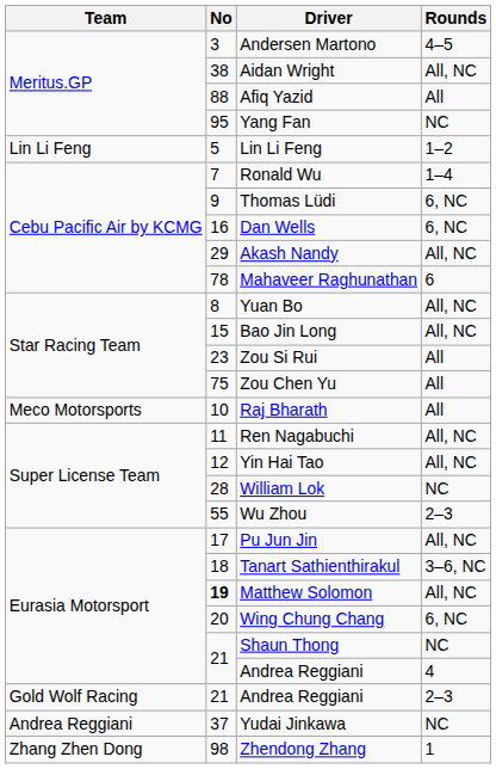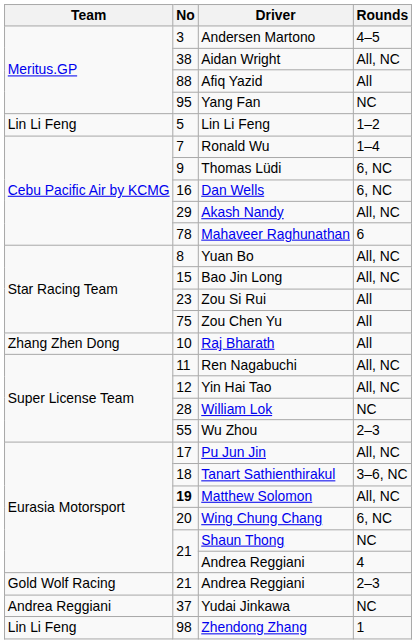 <table class="wikitable" style="font-size: 85%;">
 <tr>
 <th>Team</th>
 <th>No</th>
 <th>Driver</th>
 <th>Rounds</th>
 </tr>
 <tr>
 <td rowspan=4> <a href='#'>Meritus.GP</a></td>
 <td>3</td>
 <td> Andersen Martono</td>
 <td>4–5</td>
 </tr>
 <tr>
 <td>38</td>
 <td> Aidan Wright</td>
 <td>All, NC</td>
 </tr>
 <tr>
 <td>88</td>
 <td> Afiq Yazid</td>
 <td>All</td>
 </tr>
 <tr>
 <td>95</td>
 <td> Yang Fan</td>
 <td>NC</td>
 </tr>
 <tr>
 <td> Lin Li Feng</td>
 <td>5</td>
 <td> Lin Li Feng</td>
 <td>1–2</td>
 </tr>
 <tr>
 <td rowspan=5> <a href='#'>Cebu Pacific Air by KCMG</a></td>
 <td>7</td>
 <td> Ronald Wu</td>
 <td>1–4</td>
 </tr>
 <tr>
 <td>9</td>
 <td> Thomas Lüdi</td>
 <td>6, NC</td>
 </tr>
 <tr>
 <td>16</td>
 <td> <a href='#'>Dan Wells</a></td>
 <td>6, NC</td>
 </tr>
 <tr>
 <td>29</td>
 <td> <a href='#'>Akash Nandy</a></td>
 <td>All, NC</td>
 </tr>
 <tr>
 <td>78</td>
 <td> <a href='#'>Mahaveer Raghunathan</a></td>
 <td>6</td>
 </tr>
 <tr>
 <td rowspan=4> Star Racing Team</td>
 <td>8</td>
 <td> Yuan Bo</td>
 <td>All, NC</td>
 </tr>
 <tr>
 <td>15</td>
 <td> Bao Jin Long</td>
 <td>All, NC</td>
 </tr>
 <tr>
 <td>23</td>
 <td> Zou Si Rui</td>
 <td>All</td>
 </tr>
 <tr>
 <td>75</td>
 <td> Zou Chen Yu</td>
 <td>All</td>
 </tr>
 <tr>
-<td> Meco Motorsports</td>
+<td> Zhang Zhen Dong</td>
 <td>10</td>
 <td> <a href='#'>Raj Bharath</a></td>
 <td>All</td>
 </tr>
 <tr>
 <td rowspan=4> Super License Team</td>
 <td>11</td>
 <td> Ren Nagabuchi</td>
 <td>All, NC</td>
 </tr>
 <tr>
 <td>12</td>
 <td> Yin Hai Tao</td>
 <td>All, NC</td>
 </tr>
 <tr>
 <td>28</td>
 <td> <a href='#'>William Lok</a></td>
 <td>NC</td>
 </tr>
 <tr>
 <td>55</td>
 <td> Wu Zhou</td>
 <td>2–3</td>
 </tr>
 <tr>
 <td rowspan=6> Eurasia Motorsport</td>
 <td>17</td>
 <td> <a href='#'>Pu Jun Jin</a></td>
 <td>All, NC</td>
 </tr>
 <tr>
 <td>18</td>
 <td> <a href='#'>Tanart Sathienthirakul</a></td>
 <td>3–6, NC</td>
 </tr>
 <tr>
 <td><strong>19</strong></td>
 <td> <a href='#'>Matthew Solomon</a></td>
 <td>All, NC</td>
 </tr>
 <tr>
 <td>20</td>
 <td> <a href='#'>Wing Chung Chang</a></td>
 <td>6, NC</td>
 </tr>
 <tr>
 <td rowspan=2>21</td>
 <td> <a href='#'>Shaun Thong</a></td>
 <td>NC</td>
 </tr>
 <tr>
 <td> Andrea Reggiani</td>
 <td>4</td>
 </tr>
 <tr>
 <td> Gold Wolf Racing</td>
 <td>21</td>
 <td> Andrea Reggiani</td>
 <td>2–3</td>
 </tr>
 <tr>
 <td> Andrea Reggiani</td>
 <td>37</td>
 <td> Yudai Jinkawa</td>
 <td>NC</td>
 </tr>
 <tr>
-<td> Zhang Zhen Dong</td>
+<td> Lin Li Feng</td>
 <td>98</td>
 <td> <a href='#'>Zhendong Zhang</a></td>
 <td>1</td>
 </tr>
 </table>
